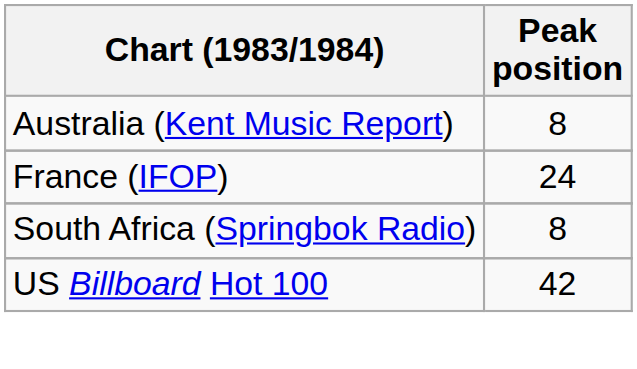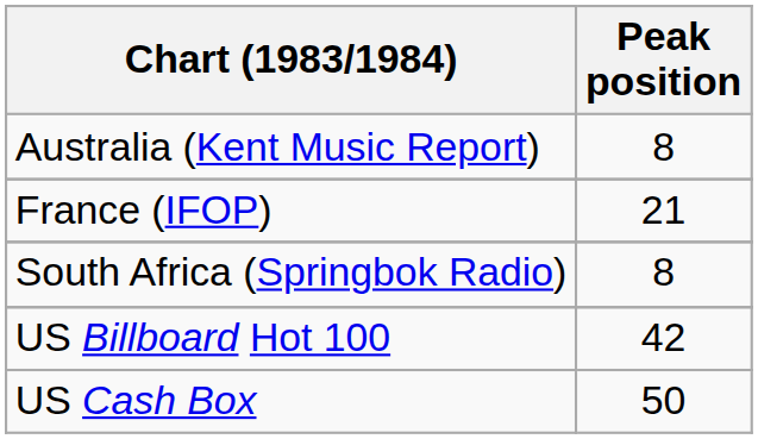 <table class="wikitable sortable">
 <tr>
 <th>Chart (1983/1984)</th>
 <th>Peak<br>position</th>
 </tr>
 <tr>
 <td>Australia (<a href='#'>Kent Music Report</a>)</td>
 <td align="center">8</td>
 </tr>
 <tr>
 </tr>
 <tr>
 </tr>
 <tr>
 </tr>
 <tr>
 </tr>
 <tr>
 <td>France (<a href='#'>IFOP</a>)</td>
-<td align="center">24</td>
+<td align="center">21</td>
 </tr>
 <tr>
 </tr>
 <tr>
 </tr>
 <tr>
 </tr>
 <tr>
 </tr>
 <tr>
 <td>South Africa (<a href='#'>Springbok Radio</a>)</td>
 <td align="center">8</td>
 </tr>
 <tr>
 </tr>
 <tr>
 </tr>
 <tr>
 <td>US <em><a href='#'>Billboard</a></em> <a href='#'>Hot 100</a></td>
 <td align="center">42</td>
 </tr>
+<tr>
+<td>US <a href='#'><em>Cash Box</em></a></td>
+<td align="center">50</td>
+</tr>
 </table>
